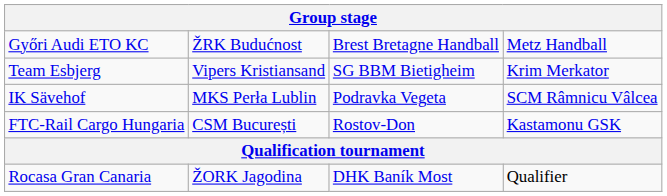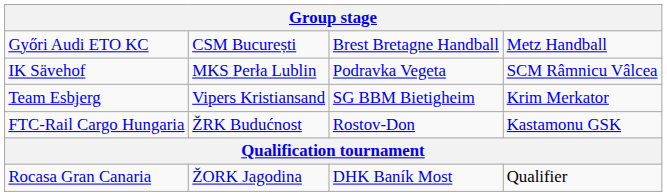 <table class="wikitable">
 <tr>
 <th colspan="4"><a href='#'>Group stage</a></th>
 </tr>
 <tr>
 <td> <a href='#'>Győri Audi ETO KC</a></td>
-<td> <a href='#'>ŽRK Budućnost</a></td>
+<td> <a href='#'>CSM București</a></td>
 <td> <a href='#'>Brest Bretagne Handball</a></td>
 <td> <a href='#'>Metz Handball</a></td>
+</tr>
+<tr>
+<td> <a href='#'>IK Sävehof</a></td>
+<td> <a href='#'>MKS Perła Lublin</a></td>
+<td> <a href='#'>Podravka Vegeta</a></td>
+<td> <a href='#'>SCM Râmnicu Vâlcea</a></td>
 </tr>
 <tr>
 <td> <a href='#'>Team Esbjerg</a></td>
 <td> <a href='#'>Vipers Kristiansand</a></td>
 <td> <a href='#'>SG BBM Bietigheim</a></td>
 <td> <a href='#'>Krim Merkator</a></td>
 </tr>
 <tr>
-<td> <a href='#'>IK Sävehof</a></td>
-<td> <a href='#'>MKS Perła Lublin</a></td>
-<td> <a href='#'>Podravka Vegeta</a></td>
-<td> <a href='#'>SCM Râmnicu Vâlcea</a></td>
-</tr>
-<tr>
 <td> <a href='#'>FTC-Rail Cargo Hungaria</a></td>
-<td> <a href='#'>CSM București</a></td>
+<td> <a href='#'>ŽRK Budućnost</a></td>
 <td> <a href='#'>Rostov-Don</a></td>
 <td> <a href='#'>Kastamonu GSK</a></td>
 </tr>
 <tr>
 <th colspan="4"><a href='#'>Qualification tournament</a></th>
 </tr>
 <tr>
 <td> <a href='#'>Rocasa Gran Canaria</a></td>
 <td> <a href='#'>ŽORK Jagodina</a></td>
 <td> <a href='#'>DHK Baník Most</a></td>
 <td>Qualifier</td>
 </tr>
 </table>
